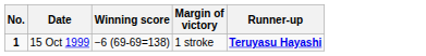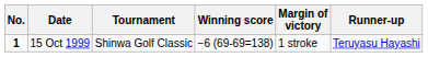 <table class="wikitable" style="font-size:95%;">
 <tr>
 <th>No.</th>
 <th>Date</th>
+<th>Tournament</th>
 <th>Winning score</th>
 <th>Margin of<br>victory</th>
 <th>Runner-up</th>
 </tr>
 <tr>
 <td align=center><strong>1</strong></td>
 <td align=right>15 Oct <a href='#'>1999</a></td>
+<td>Shinwa Golf Classic</td>
 <td>−6 (69-69=138)</td>
 <td>1 stroke</td>
-<td><strong> <a href='#'>Teruyasu Hayashi</a></strong></td>
+<td> <a href='#'>Teruyasu Hayashi</a></td>
 </tr>
 </table>
